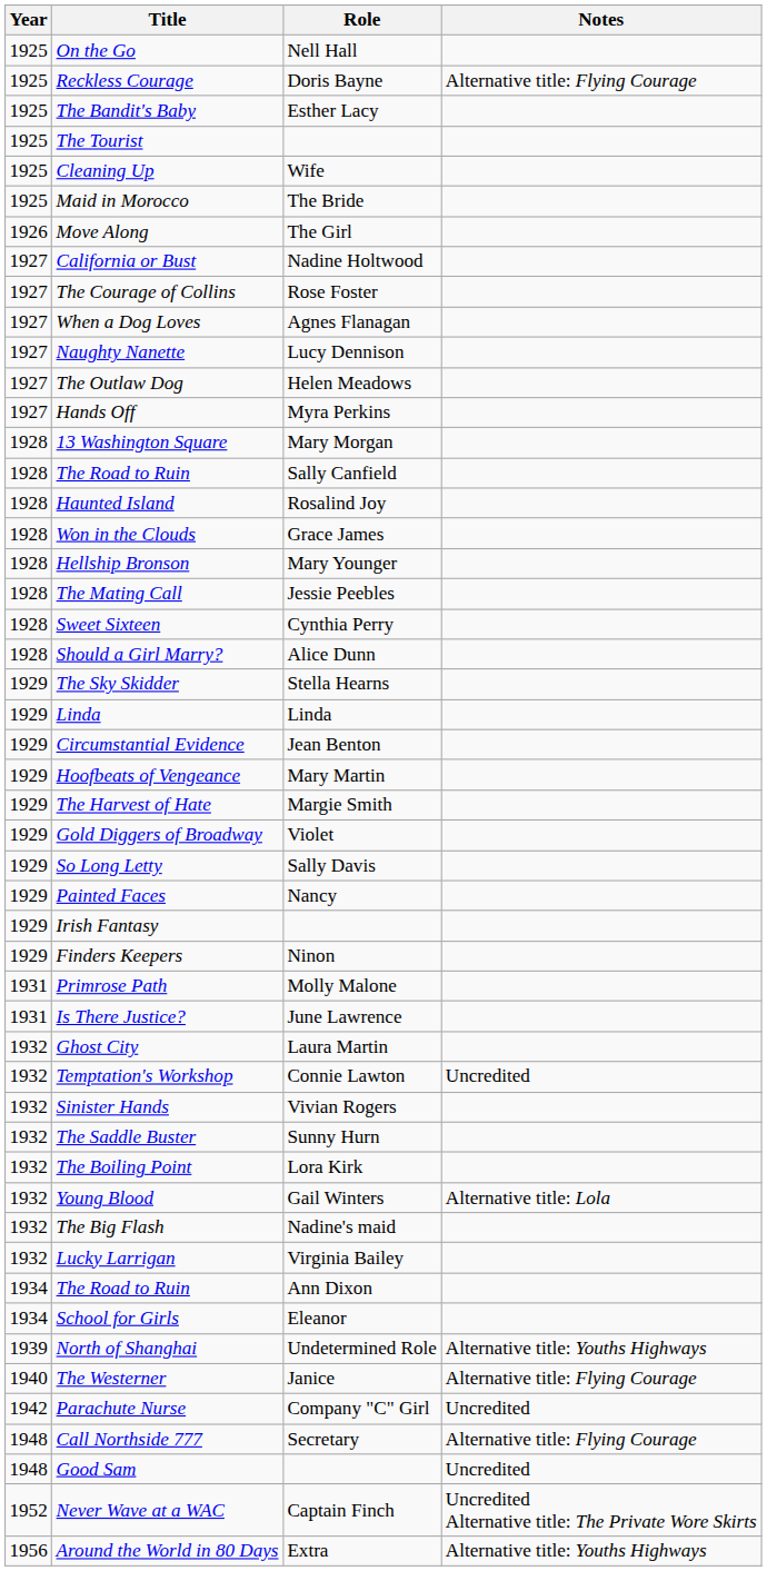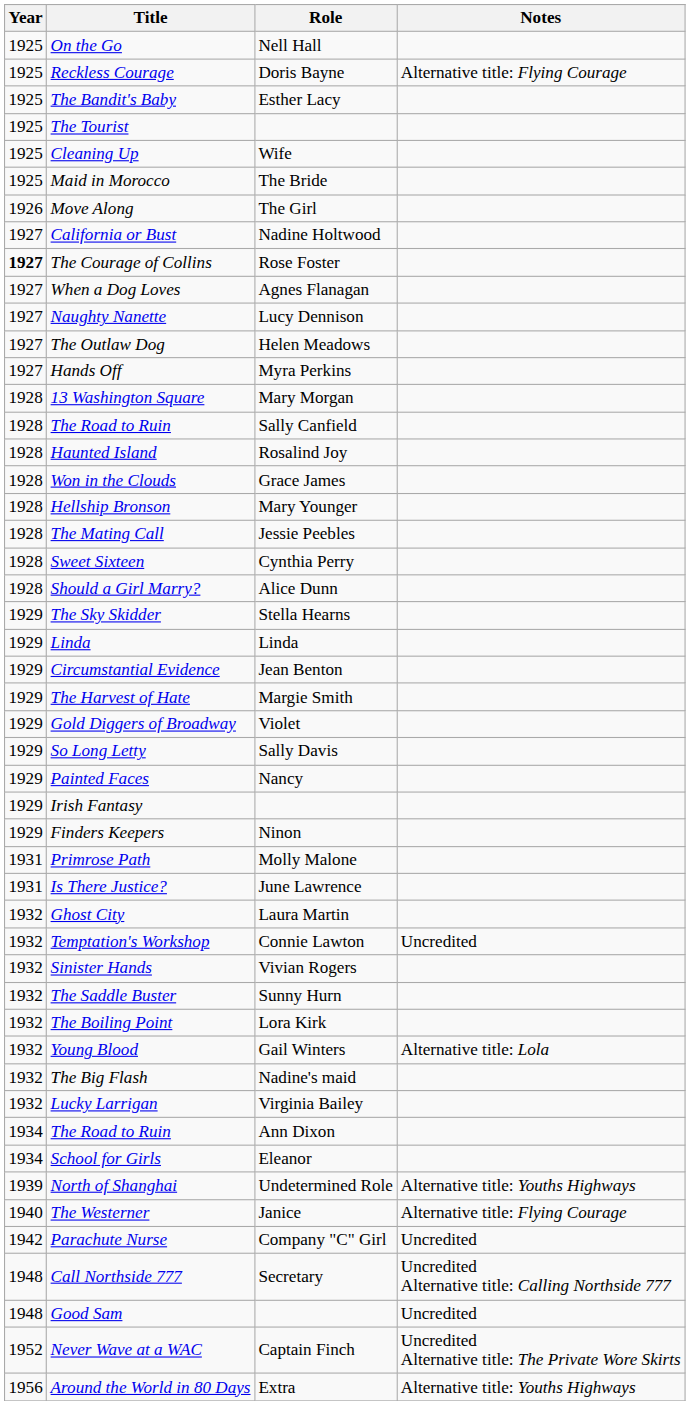 <table class="wikitable sortable">
 <tr>
 <th>Year</th>
 <th>Title</th>
 <th>Role</th>
 <th class="unsortable">Notes</th>
 </tr>
 <tr>
 <td>1925</td>
 <td><em><a href='#'>On the Go</a></em></td>
 <td>Nell Hall</td>
 <td></td>
 </tr>
 <tr>
 <td>1925</td>
 <td><em><a href='#'>Reckless Courage</a></em></td>
 <td>Doris Bayne</td>
 <td>Alternative title: <em>Flying Courage</em></td>
 </tr>
 <tr>
 <td>1925</td>
 <td><em><a href='#'>The Bandit's Baby</a></em></td>
 <td>Esther Lacy</td>
 <td></td>
 </tr>
 <tr>
 <td>1925</td>
 <td><em><a href='#'>The Tourist</a></em></td>
 <td></td>
 <td></td>
 </tr>
 <tr>
 <td>1925</td>
 <td><em><a href='#'>Cleaning Up</a></em></td>
 <td>Wife</td>
 <td></td>
 </tr>
 <tr>
 <td>1925</td>
 <td><em>Maid in Morocco</em></td>
 <td>The Bride</td>
 </tr>
 <tr>
 <td>1926</td>
 <td><em>Move Along</em></td>
 <td>The Girl</td>
 <td></td>
 </tr>
 <tr>
 <td>1927</td>
 <td><em><a href='#'>California or Bust</a></em></td>
 <td>Nadine Holtwood</td>
 <td></td>
 </tr>
 <tr>
-<td>1927</td>
+<td><strong>1927</strong></td>
 <td><em>The Courage of Collins</em></td>
 <td>Rose Foster</td>
 <td></td>
 </tr>
 <tr>
 <td>1927</td>
 <td><em>When a Dog Loves</em></td>
 <td>Agnes Flanagan</td>
 <td></td>
 </tr>
 <tr>
 <td>1927</td>
 <td><em><a href='#'>Naughty Nanette</a></em></td>
 <td>Lucy Dennison</td>
 <td></td>
 </tr>
 <tr>
 <td>1927</td>
 <td><em>The Outlaw Dog</em></td>
 <td>Helen Meadows</td>
 <td></td>
 </tr>
 <tr>
 <td>1927</td>
 <td><em>Hands Off</em></td>
 <td>Myra Perkins</td>
 <td></td>
 </tr>
 <tr>
 <td>1928</td>
 <td><em><a href='#'>13 Washington Square</a></em></td>
 <td>Mary Morgan</td>
 <td></td>
 </tr>
 <tr>
 <td>1928</td>
 <td><em><a href='#'>The Road to Ruin</a></em></td>
 <td>Sally Canfield</td>
 <td></td>
 </tr>
 <tr>
 <td>1928</td>
 <td><em><a href='#'>Haunted Island</a></em></td>
 <td>Rosalind Joy</td>
 <td></td>
 </tr>
 <tr>
 <td>1928</td>
 <td><em><a href='#'>Won in the Clouds</a></em></td>
 <td>Grace James</td>
 <td></td>
 </tr>
 <tr>
 <td>1928</td>
 <td><em><a href='#'>Hellship Bronson</a></em></td>
 <td>Mary Younger</td>
 <td></td>
 </tr>
 <tr>
 <td>1928</td>
 <td><em><a href='#'>The Mating Call</a></em></td>
 <td>Jessie Peebles</td>
 <td></td>
 </tr>
 <tr>
 <td>1928</td>
 <td><em><a href='#'>Sweet Sixteen</a></em></td>
 <td>Cynthia Perry</td>
 <td></td>
 </tr>
 <tr>
 <td>1928</td>
 <td><em><a href='#'>Should a Girl Marry?</a></em></td>
 <td>Alice Dunn</td>
 <td></td>
 </tr>
 <tr>
 <td>1929</td>
 <td><em><a href='#'>The Sky Skidder</a></em></td>
 <td>Stella Hearns</td>
 <td></td>
 </tr>
 <tr>
 <td>1929</td>
 <td><em><a href='#'>Linda</a></em></td>
 <td>Linda</td>
 <td></td>
 </tr>
 <tr>
 <td>1929</td>
 <td><em><a href='#'>Circumstantial Evidence</a></em></td>
 <td>Jean Benton</td>
-<td></td>
-</tr>
-<tr>
-<td>1929</td>
-<td><em><a href='#'>Hoofbeats of Vengeance</a></em></td>
-<td>Mary Martin</td>
 <td></td>
 </tr>
 <tr>
 <td>1929</td>
 <td><em><a href='#'>The Harvest of Hate</a></em></td>
 <td>Margie Smith</td>
 <td></td>
 </tr>
 <tr>
 <td>1929</td>
 <td><em><a href='#'>Gold Diggers of Broadway</a></em></td>
 <td>Violet</td>
 <td></td>
 </tr>
 <tr>
 <td>1929</td>
 <td><em><a href='#'>So Long Letty</a></em></td>
 <td>Sally Davis</td>
 <td></td>
 </tr>
 <tr>
 <td>1929</td>
 <td><em><a href='#'>Painted Faces</a></em></td>
 <td>Nancy</td>
 <td></td>
 </tr>
 <tr>
 <td>1929</td>
 <td><em>Irish Fantasy</em></td>
 <td></td>
 <td></td>
 </tr>
 <tr>
 <td>1929</td>
 <td><em>Finders Keepers</em></td>
 <td>Ninon</td>
 <td></td>
 </tr>
 <tr>
 <td>1931</td>
 <td><em><a href='#'>Primrose Path</a></em></td>
 <td>Molly Malone</td>
 <td></td>
 </tr>
 <tr>
 <td>1931</td>
 <td><em><a href='#'>Is There Justice?</a></em></td>
 <td>June Lawrence</td>
 <td></td>
 </tr>
 <tr>
 <td>1932</td>
 <td><em><a href='#'>Ghost City</a></em></td>
 <td>Laura Martin</td>
 <td></td>
 </tr>
 <tr>
 <td>1932</td>
 <td><em><a href='#'>Temptation's Workshop</a></em></td>
 <td>Connie Lawton</td>
 <td>Uncredited</td>
 </tr>
 <tr>
 <td>1932</td>
 <td><em><a href='#'>Sinister Hands</a></em></td>
 <td>Vivian Rogers</td>
 <td></td>
 </tr>
 <tr>
 <td>1932</td>
 <td><em><a href='#'>The Saddle Buster</a></em></td>
 <td>Sunny Hurn</td>
 <td></td>
 </tr>
 <tr>
 <td>1932</td>
 <td><em><a href='#'>The Boiling Point</a></em></td>
 <td>Lora Kirk</td>
 <td></td>
 </tr>
 <tr>
 <td>1932</td>
 <td><em><a href='#'>Young Blood</a></em></td>
 <td>Gail Winters</td>
 <td>Alternative title: <em>Lola</em></td>
 </tr>
 <tr>
 <td>1932</td>
 <td><em>The Big Flash</em></td>
 <td>Nadine's maid</td>
 <td></td>
 </tr>
 <tr>
 <td>1932</td>
 <td><em><a href='#'>Lucky Larrigan</a></em></td>
 <td>Virginia Bailey</td>
 <td></td>
 </tr>
 <tr>
 <td>1934</td>
 <td><em><a href='#'>The Road to Ruin</a></em></td>
 <td>Ann Dixon</td>
 <td></td>
 </tr>
 <tr>
 <td>1934</td>
 <td><em><a href='#'>School for Girls</a></em></td>
 <td>Eleanor</td>
 <td></td>
 </tr>
 <tr>
 <td>1939</td>
 <td><em><a href='#'>North of Shanghai</a></em></td>
 <td>Undetermined Role</td>
 <td>Alternative title: <em>Youths Highways</em></td>
 </tr>
 <tr>
 <td>1940</td>
 <td><em><a href='#'>The Westerner</a></em></td>
 <td>Janice</td>
 <td>Alternative title: <em>Flying Courage</em></td>
 </tr>
 <tr>
 <td>1942</td>
 <td><em><a href='#'>Parachute Nurse</a></em></td>
 <td>Company "C" Girl</td>
 <td>Uncredited</td>
 </tr>
 <tr>
 <td>1948</td>
 <td><em><a href='#'>Call Northside 777</a></em></td>
 <td>Secretary</td>
-<td>Alternative title: <em>Flying Courage</em></td>
+<td>Uncredited<br>Alternative title: <em>Calling Northside 777</em></td>
 </tr>
 <tr>
 <td>1948</td>
 <td><em><a href='#'>Good Sam</a></em></td>
 <td></td>
 <td>Uncredited</td>
 </tr>
 <tr>
 <td>1952</td>
 <td><em><a href='#'>Never Wave at a WAC</a></em></td>
 <td>Captain Finch</td>
 <td>Uncredited<br>Alternative title: <em>The Private Wore Skirts</em></td>
 </tr>
 <tr>
 <td>1956</td>
 <td><em><a href='#'>Around the World in 80 Days</a></em></td>
 <td>Extra</td>
 <td>Alternative title: <em>Youths Highways</em></td>
 </tr>
 </table>
